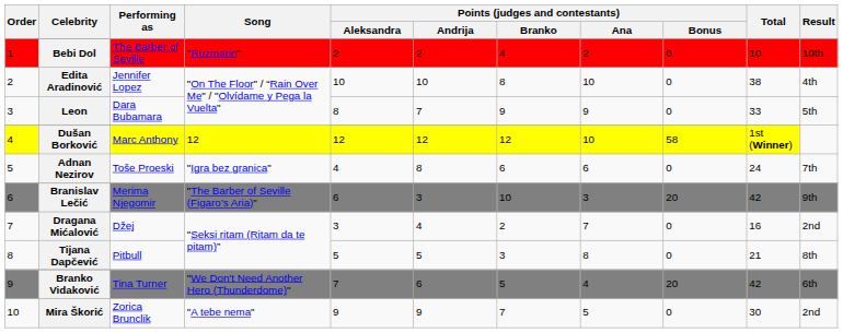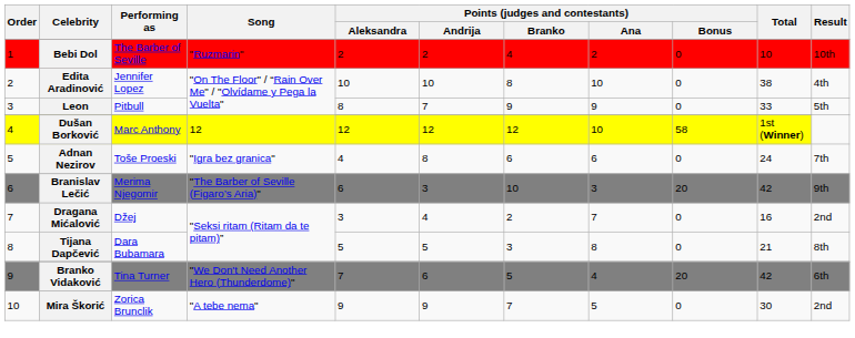 <table class=wikitable>
 <tr>
 <th rowspan="2">Order</th>
 <th rowspan="2">Celebrity</th>
 <th rowspan="2">Performing as</th>
 <th rowspan="2">Song</th>
 <th colspan="5" style="width:50%;">Points (judges and contestants)</th>
 <th rowspan="2">Total</th>
 <th rowspan="2">Result</th>
 </tr>
 <tr>
 <th style="width:10%;">Aleksandra</th>
 <th style="width:10%;">Andrija</th>
 <th style="width:10%;">Branko</th>
 <th style="width:10%;">Ana</th>
 <th style="width:10%;">Bonus</th>
 </tr>
 <tr>
 </tr>
 <tr bgcolor="red">
 <td>1</td>
 <th scope="row">Bebi Dol</th>
 <td><a href='#'>The Barber of Seville</a></td>
 <td>"<a href='#'>Ruzmarin</a>"</td>
 <td>2</td>
 <td>2</td>
 <td>4</td>
 <td>2</td>
 <td>0</td>
 <td>10</td>
 <td>10th</td>
 </tr>
 <tr>
 <td>2</td>
 <th scope="row">Edita Aradinović</th>
 <td><a href='#'>Jennifer Lopez</a></td>
 <td rowspan="3">"<a href='#'>On The Floor</a>" / “<a href='#'>Rain Over Me</a>" / "<a href='#'>Olvídame y Pega la Vuelta</a>" </td>
 <td>10</td>
 <td>10</td>
 <td>8</td>
 <td>10</td>
 <td>0</td>
 <td>38</td>
 <td>4th</td>
 </tr>
 <tr>
 <td>3</td>
 <th scope="row">Leon</th>
-<td><a href='#'>Dara Bubamara</a></td>
+<td><a href='#'>Pitbull</a></td>
 <td>8</td>
 <td>7</td>
 <td>9</td>
 <td>9</td>
 <td>0</td>
 <td>33</td>
 <td>5th</td>
 </tr>
 <tr>
 </tr>
 <tr bgcolor="yellow">
 <td>4</td>
 <th scope="row">Dušan Borković</th>
 <td><a href='#'>Marc Anthony</a></td>
 <td>12</td>
 <td>12</td>
 <td>12</td>
 <td>12</td>
 <td>10</td>
 <td>58</td>
 <td>1st (<strong>Winner</strong>)</td>
 </tr>
 <tr>
 <td>5</td>
 <th scope="row">Adnan Nezirov</th>
 <td><a href='#'>Toše Proeski</a></td>
 <td>"<a href='#'>Igra bez granica</a>"</td>
 <td>4</td>
 <td>8</td>
 <td>6</td>
 <td>6</td>
 <td>0</td>
 <td>24</td>
 <td>7th</td>
 </tr>
 <tr bgcolor="grey">
 <td>6</td>
 <th scope="row">Branislav Lečić</th>
 <td><a href='#'>Merima Njegomir</a></td>
 <td>"<a href='#'>The Barber of Seville (Figaro’s Aria)</a>"</td>
 <td>6</td>
 <td>3</td>
 <td>10</td>
 <td>3</td>
 <td>20</td>
 <td>42</td>
 <td>9th</td>
 </tr>
 <tr>
 <td>7</td>
 <th scope="row">Dragana Mićalović</th>
 <td><a href='#'>Džej</a></td>
 <td rowspan="2">"<a href='#'>Seksi ritam (Ritam da te pitam)</a>” </td>
 <td>3</td>
 <td>4</td>
 <td>2</td>
 <td>7</td>
 <td>0</td>
 <td>16</td>
 <td>2nd</td>
 </tr>
 <tr>
 <td>8</td>
 <th scope="row">Tijana Dapčević</th>
-<td><a href='#'>Pitbull</a></td>
+<td><a href='#'>Dara Bubamara</a></td>
 <td>5</td>
 <td>5</td>
 <td>3</td>
 <td>8</td>
 <td>0</td>
 <td>21</td>
 <td>8th</td>
 </tr>
 <tr>
 </tr>
 <tr bgcolor="grey">
 <td>9</td>
 <th scope="row">Branko Vidaković</th>
 <td><a href='#'>Tina Turner</a></td>
 <td>"<a href='#'>We Don't Need Another Hero (Thunderdome)</a>"</td>
 <td>7</td>
 <td>6</td>
 <td>5</td>
 <td>4</td>
 <td>20</td>
 <td>42</td>
 <td>6th</td>
 </tr>
 <tr>
 <td>10</td>
 <th scope="row">Mira Škorić</th>
 <td><a href='#'>Zorica Brunclik</a></td>
 <td>"<a href='#'>A tebe nema</a>"</td>
 <td>9</td>
 <td>9</td>
 <td>7</td>
 <td>5</td>
 <td>0</td>
 <td>30</td>
 <td>2nd</td>
 </tr>
 </table>
